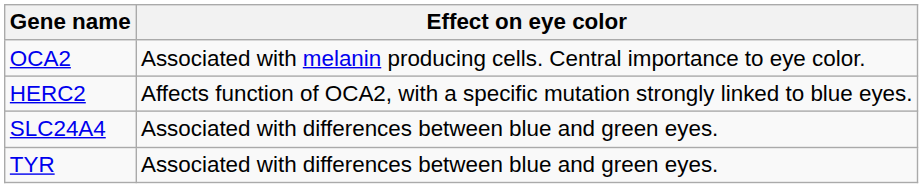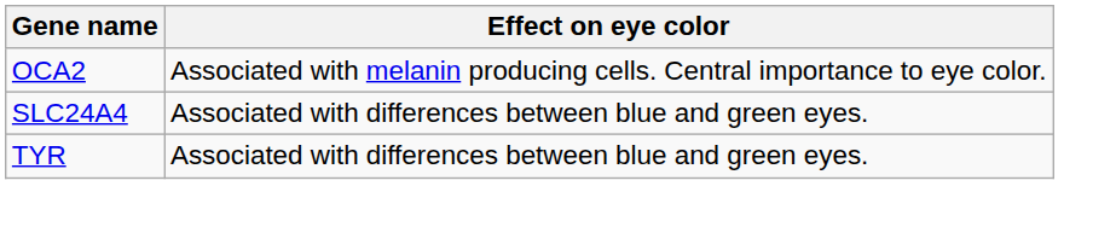 <table class="wikitable">
 <tr>
 <th>Gene name</th>
 <th>Effect on eye color</th>
 </tr>
 <tr>
 <td><a href='#'>OCA2</a></td>
 <td>Associated with <a href='#'>melanin</a> producing cells. Central importance to eye color.</td>
 </tr>
 <tr>
-<td><a href='#'>HERC2</a></td>
-<td>Affects function of OCA2, with a specific mutation strongly linked to blue eyes.</td>
-</tr>
-<tr>
 <td><a href='#'>SLC24A4</a></td>
 <td>Associated with differences between blue and green eyes.</td>
 </tr>
 <tr>
 <td><a href='#'>TYR</a></td>
 <td>Associated with differences between blue and green eyes.</td>
 </tr>
 </table>
